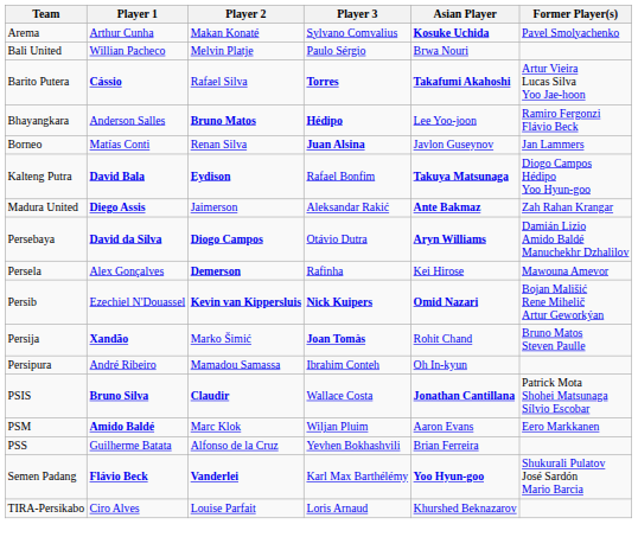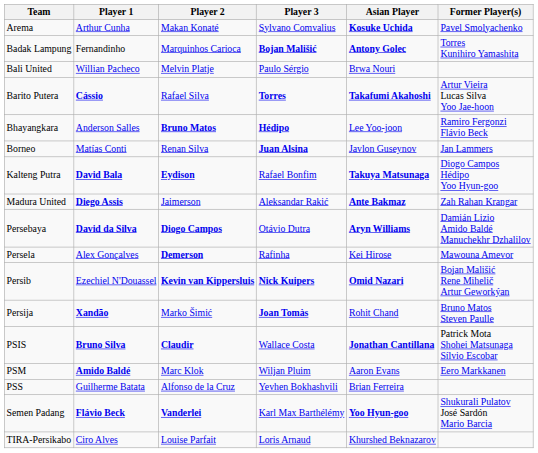 <table class="wikitable">
 <tr>
 <th>Team</th>
 <th>Player 1</th>
 <th>Player 2</th>
 <th>Player 3</th>
 <th>Asian Player</th>
 <th>Former Player(s)</th>
 </tr>
 <tr>
 <td class="nowrap">Arema</td>
 <td> <a href='#'>Arthur Cunha</a></td>
 <td> <a href='#'>Makan Konaté</a></td>
 <td> <a href='#'>Sylvano Comvalius</a></td>
 <td> <strong><a href='#'>Kosuke Uchida</a></strong></td>
 <td> <a href='#'>Pavel Smolyachenko</a></td>
+</tr>
+<tr>
+<td class="nowrap">Badak Lampung</td>
+<td> Fernandinho</td>
+<td> <a href='#'>Marquinhos Carioca</a></td>
+<td> <strong><a href='#'>Bojan Mališić</a></strong></td>
+<td> <strong><a href='#'>Antony Golec</a></strong></td>
+<td> <a href='#'>Torres</a><br> <a href='#'>Kunihiro Yamashita</a></td>
 </tr>
 <tr>
 <td class="nowrap">Bali United</td>
 <td> <a href='#'>Willian Pacheco</a></td>
 <td> <a href='#'>Melvin Platje</a></td>
 <td> <a href='#'>Paulo Sérgio</a></td>
 <td> <a href='#'>Brwa Nouri</a></td>
 <td></td>
 </tr>
 <tr>
 <td class="nowrap">Barito Putera</td>
 <td> <strong><a href='#'>Cássio</a></strong></td>
 <td> <a href='#'>Rafael Silva</a></td>
 <td> <strong><a href='#'>Torres</a></strong></td>
 <td> <strong><a href='#'>Takafumi Akahoshi</a></strong></td>
 <td> <a href='#'>Artur Vieira</a><br> Lucas Silva<br> <a href='#'>Yoo Jae-hoon</a></td>
 </tr>
 <tr>
 <td class="nowrap">Bhayangkara</td>
 <td> <a href='#'>Anderson Salles</a></td>
 <td> <strong><a href='#'>Bruno Matos</a></strong></td>
 <td> <strong><a href='#'>Hédipo</a></strong></td>
 <td> <a href='#'>Lee Yoo-joon</a></td>
 <td> <a href='#'>Ramiro Fergonzi</a><br> <a href='#'>Flávio Beck</a></td>
 </tr>
 <tr>
 <td class="nowrap">Borneo</td>
 <td> <a href='#'>Matías Conti</a></td>
 <td> <a href='#'>Renan Silva</a></td>
 <td> <strong><a href='#'>Juan Alsina</a></strong></td>
 <td> <a href='#'>Javlon Guseynov</a></td>
 <td> <a href='#'>Jan Lammers</a></td>
 </tr>
 <tr>
 <td class="nowrap">Kalteng Putra</td>
 <td> <strong><a href='#'>David Bala</a></strong></td>
 <td> <strong><a href='#'>Eydison</a></strong></td>
 <td> <a href='#'>Rafael Bonfim</a></td>
 <td> <strong><a href='#'>Takuya Matsunaga</a></strong></td>
 <td> <a href='#'>Diogo Campos</a><br> <a href='#'>Hédipo</a><br> <a href='#'>Yoo Hyun-goo</a></td>
 </tr>
 <tr>
 <td class="nowrap">Madura United</td>
 <td> <strong><a href='#'>Diego Assis</a></strong></td>
 <td> <a href='#'>Jaimerson</a></td>
 <td> <a href='#'>Aleksandar Rakić</a></td>
 <td> <strong><a href='#'>Ante Bakmaz</a></strong></td>
 <td> <a href='#'>Zah Rahan Krangar</a></td>
 </tr>
 <tr>
 <td class="nowrap">Persebaya</td>
 <td> <strong><a href='#'>David da Silva</a></strong></td>
 <td> <strong><a href='#'>Diogo Campos</a></strong></td>
 <td> <a href='#'>Otávio Dutra</a></td>
 <td> <strong><a href='#'>Aryn Williams</a></strong></td>
 <td> <a href='#'>Damián Lizio</a><br> <a href='#'>Amido Baldé</a><br> <a href='#'>Manuchekhr Dzhalilov</a></td>
 </tr>
 <tr>
 <td class="nowrap">Persela</td>
 <td> <a href='#'>Alex Gonçalves</a></td>
 <td> <strong><a href='#'>Demerson</a></strong></td>
 <td> <a href='#'>Rafinha</a></td>
 <td> <a href='#'>Kei Hirose</a></td>
 <td> <a href='#'>Mawouna Amevor</a></td>
 </tr>
 <tr>
 <td class="nowrap">Persib</td>
 <td> <a href='#'>Ezechiel N'Douassel</a></td>
 <td> <strong><a href='#'>Kevin van Kippersluis</a></strong></td>
 <td> <strong><a href='#'>Nick Kuipers</a></strong></td>
 <td> <strong><a href='#'>Omid Nazari</a></strong></td>
 <td> <a href='#'>Bojan Mališić</a><br> <a href='#'>Rene Mihelič</a><br> <a href='#'>Artur Geworkýan</a></td>
 </tr>
 <tr>
 <td class="nowrap">Persija</td>
 <td> <strong><a href='#'>Xandão</a></strong></td>
 <td> <a href='#'>Marko Šimić</a></td>
 <td> <strong><a href='#'>Joan Tomàs</a></strong></td>
 <td> <a href='#'>Rohit Chand</a></td>
 <td> <a href='#'>Bruno Matos</a><br> <a href='#'>Steven Paulle</a></td>
 </tr>
 <tr>
-<td class="nowrap">Persipura</td>
-<td> <a href='#'>André Ribeiro</a></td>
-<td> <a href='#'>Mamadou Samassa</a></td>
-<td> <a href='#'>Ibrahim Conteh</a></td>
-<td> <a href='#'>Oh In-kyun</a></td>
-<td></td>
-</tr>
-<tr>
 <td class="nowrap">PSIS</td>
 <td> <strong><a href='#'>Bruno Silva</a></strong></td>
 <td> <strong><a href='#'>Claudir</a></strong></td>
 <td> <a href='#'>Wallace Costa</a></td>
 <td> <strong><a href='#'>Jonathan Cantillana</a></strong></td>
 <td> Patrick Mota<br> <a href='#'>Shohei Matsunaga</a><br> <a href='#'>Sílvio Escobar</a></td>
 </tr>
 <tr>
 <td class="nowrap">PSM</td>
 <td> <strong><a href='#'>Amido Baldé</a></strong></td>
 <td> <a href='#'>Marc Klok</a></td>
 <td> <a href='#'>Wiljan Pluim</a></td>
 <td> <a href='#'>Aaron Evans</a></td>
 <td> <a href='#'>Eero Markkanen</a></td>
 </tr>
 <tr>
 <td class="nowrap">PSS</td>
 <td> <a href='#'>Guilherme Batata</a></td>
 <td> <a href='#'>Alfonso de la Cruz</a></td>
 <td> <a href='#'>Yevhen Bokhashvili</a></td>
 <td> <a href='#'>Brian Ferreira</a></td>
 <td></td>
 </tr>
 <tr>
 <td class="nowrap">Semen Padang</td>
 <td> <strong><a href='#'>Flávio Beck</a></strong></td>
 <td> <strong><a href='#'>Vanderlei</a></strong></td>
 <td> <a href='#'>Karl Max Barthélémy</a></td>
 <td> <strong><a href='#'>Yoo Hyun-goo</a></strong></td>
 <td> <a href='#'>Shukurali Pulatov</a><br> José Sardón<br> <a href='#'>Mario Barcia</a></td>
 </tr>
 <tr>
 <td class="nowrap">TIRA-Persikabo</td>
 <td> <a href='#'>Ciro Alves</a></td>
 <td> <a href='#'>Louise Parfait</a></td>
 <td> <a href='#'>Loris Arnaud</a></td>
 <td> <a href='#'>Khurshed Beknazarov</a></td>
 <td></td>
 </tr>
 </table>
